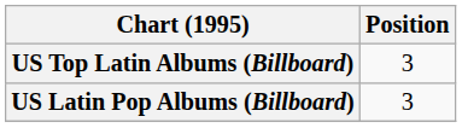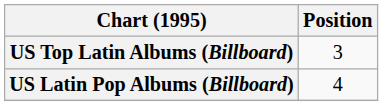 <table class="wikitable sortable plainrowheaders">
 <tr>
 <th style="text-align:center;">Chart (1995)</th>
 <th style="text-align:center;">Position</th>
 </tr>
 <tr>
 <th scope="row" align="left">US Top Latin Albums (<em>Billboard</em>)</th>
 <td style="text-align:center;">3</td>
 </tr>
 <tr>
 <th scope="row" align="left">US Latin Pop Albums (<em>Billboard</em>)</th>
-<td style="text-align:center;">3</td>
+<td style="text-align:center;">4</td>
 </tr>
 <tr>
 </tr>
 </table>
